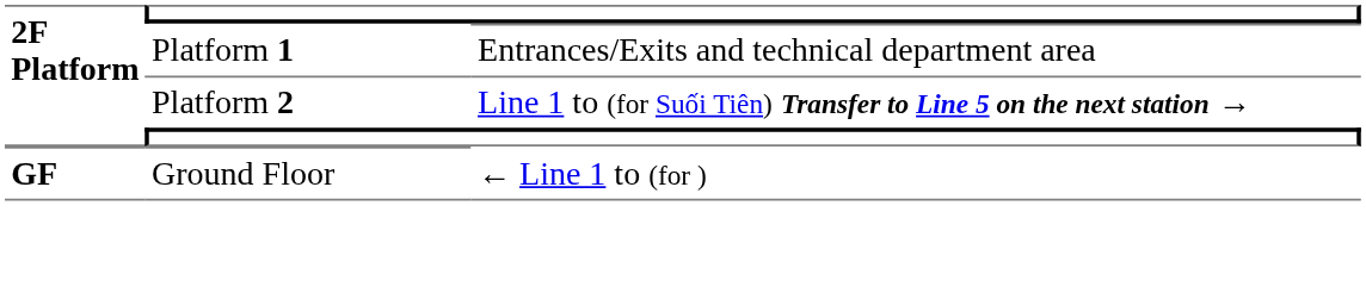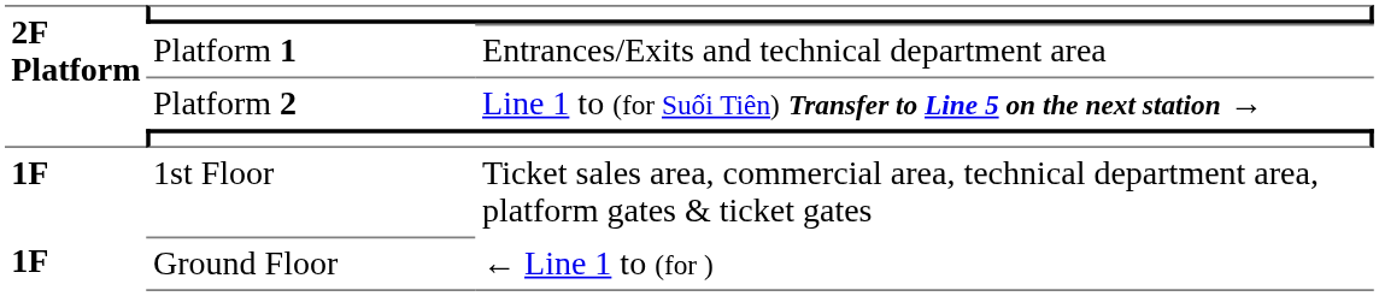 <table border=0 cellspacing=0 cellpadding=3>
 <tr>
 <td style="border-bottom:solid 1px gray;vertical-align:top;border-top:solid 1px gray;" rowspan=4;><strong>2F<br>Platform</strong></td>
 <td style="border-top:solid 1px gray;border-right:solid 2px black;border-left:solid 2px black;border-bottom:solid 2px black;text-align:center;" colspan=2></td>
 </tr>
 <tr>
 <td style="border-bottom:solid 1px gray;" width=150>Platform <span><strong>1</strong></span></td>
 <td style="border-top:solid 1px gray;border-bottom:solid 1px gray; vertical-align:top" width=420>Entrances/Exits and technical department area</td>
 </tr>
 <tr>
 <td>Platform <span><strong>2</strong></span></td>
 <td>  <a href='#'>Line 1</a> to  <small>(for <a href='#'>Suối Tiên</a>)</small> <small><strong><em>Transfer to <em></em> <a href='#'>Line 5</a> on the next station</em></strong></small> →</td>
 </tr>
 <tr>
 <td style="border-top:solid 2px black;border-right:solid 2px black;border-left:solid 2px black;border-bottom:solid 1px gray;text-align:center;" colspan=2></td>
 </tr>
 <tr>
-<td style="border-bottom:solid 1px gray;border-top:solid 1px gray; vertical-align:top" width=50><strong>GF</strong></td>
+<td style="vertical-align:top"><strong>1F</strong></td>
+<td style="vertical-align:top">1st Floor</td>
+<td style="vertical-align:top">Ticket sales area, commercial area, technical department area, platform gates & ticket gates</td>
+</tr>
+<tr>
+<td style="vertical-align:top"><strong>1F</strong></td>
 <td style="border-top:solid 1px gray;border-bottom:solid 1px gray; vertical-align:top" width=100>Ground Floor</td>
 <td style="border-bottom:solid 1px gray;" width=390>←  <a href='#'>Line 1</a> to  <small>(for )</small></td>
 </tr>
 </table>
